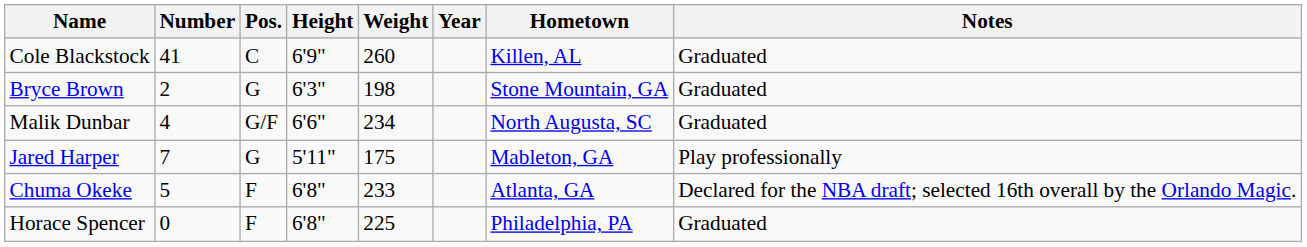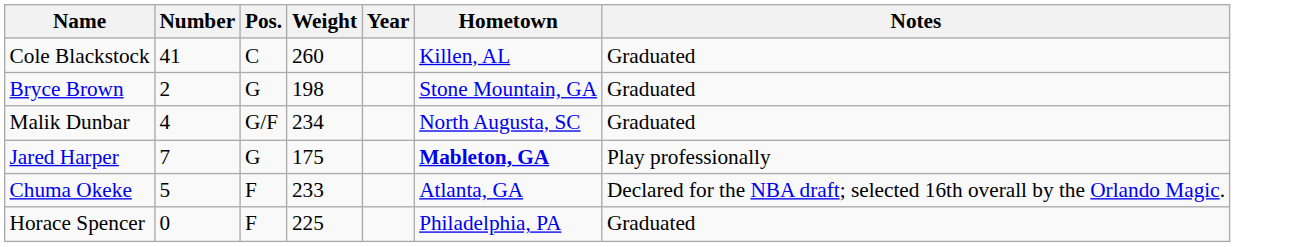 <table class="wikitable sortable" border="1">
 <tr>
 <th>Name</th>
 <th>Number</th>
 <th>Pos.</th>
-<th>Height</th>
 <th>Weight</th>
 <th>Year</th>
 <th>Hometown</th>
 <th class="unsortable">Notes</th>
 </tr>
 <tr>
 <td>Cole Blackstock</td>
 <td>41</td>
 <td>C</td>
-<td>6'9"</td>
 <td>260</td>
 <td></td>
 <td><a href='#'>Killen, AL</a></td>
 <td>Graduated</td>
 </tr>
 <tr>
 <td><a href='#'>Bryce Brown</a></td>
 <td>2</td>
 <td>G</td>
-<td>6'3"</td>
 <td>198</td>
 <td></td>
 <td><a href='#'>Stone Mountain, GA</a></td>
 <td>Graduated</td>
 </tr>
 <tr>
 <td>Malik Dunbar</td>
 <td>4</td>
 <td>G/F</td>
-<td>6'6"</td>
 <td>234</td>
 <td></td>
 <td><a href='#'>North Augusta, SC</a></td>
 <td>Graduated</td>
 </tr>
 <tr>
 <td><a href='#'>Jared Harper</a></td>
 <td>7</td>
 <td>G</td>
-<td>5'11"</td>
 <td>175</td>
 <td></td>
-<td><a href='#'>Mableton, GA</a></td>
+<td><strong><a href='#'>Mableton, GA</a></strong></td>
 <td>Play professionally</td>
 </tr>
 <tr>
 <td><a href='#'>Chuma Okeke</a></td>
 <td>5</td>
 <td>F</td>
-<td>6'8"</td>
 <td>233</td>
 <td></td>
 <td><a href='#'>Atlanta, GA</a></td>
 <td>Declared for the <a href='#'>NBA draft</a>; selected 16th overall by the <a href='#'>Orlando Magic</a>.</td>
 </tr>
 <tr>
 <td>Horace Spencer</td>
 <td>0</td>
 <td>F</td>
-<td>6'8"</td>
 <td>225</td>
 <td></td>
 <td><a href='#'>Philadelphia, PA</a></td>
 <td>Graduated</td>
 </tr>
 </table>
